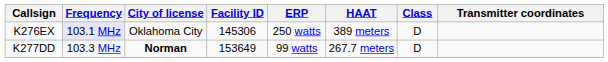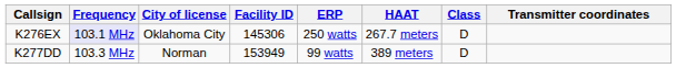 <table class="wikitable" style="margin: 1em auto 1em auto;text-align:center;">
 <tr>
 <th style="width:75px">Callsign</th>
 <th style="width:80px"><a href='#'>Frequency</a></th>
 <th style="width:110px"><a href='#'>City of license</a></th>
 <th style="width:80px"><a href='#'>Facility ID</a></th>
 <th style="width:75px"><a href='#'>ERP</a></th>
 <th style="width:95px"><a href='#'>HAAT</a></th>
 <th style="width:50px"><a href='#'>Class</a></th>
 <th style="width:230px">Transmitter coordinates</th>
 </tr>
 <tr>
 <td>K276EX</td>
 <td style="background: lavender;">103.1 <a href='#'>MHz</a></td>
 <td>Oklahoma City</td>
 <td>145306</td>
 <td>250 <a href='#'>watts</a></td>
-<td>389 <a href='#'>meters</a></td>
+<td>267.7 <a href='#'>meters</a></td>
 <td>D</td>
 <td></td>
 </tr>
 <tr>
 <td>K277DD</td>
 <td>103.3 <a href='#'>MHz</a></td>
-<td><strong>Norman</strong></td>
-<td>153649</td>
+<td>Norman</td>
+<td>153949</td>
 <td>99 <a href='#'>watts</a></td>
-<td>267.7 <a href='#'>meters</a></td>
+<td>389 <a href='#'>meters</a></td>
 <td>D</td>
 <td></td>
 </tr>
 </table>
